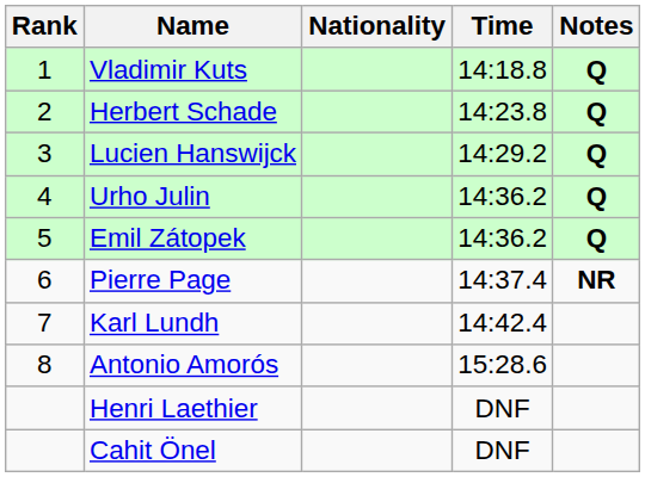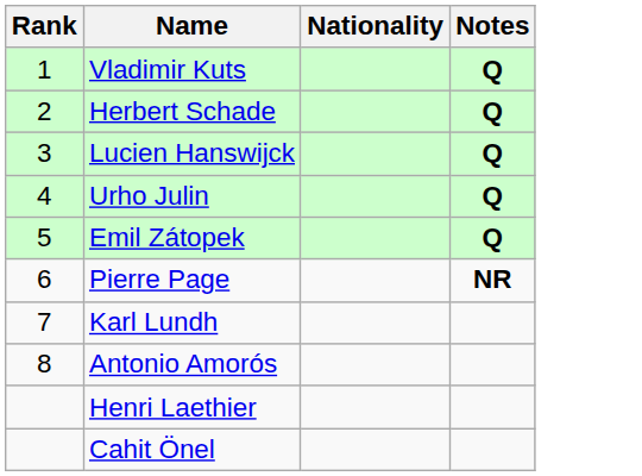 <table class="wikitable sortable" style="text-align:center">
 <tr>
 <th>Rank</th>
 <th>Name</th>
 <th>Nationality</th>
-<th>Time</th>
 <th>Notes</th>
 </tr>
 <tr bgcolor=ccffcc>
 <td>1</td>
 <td align=left><a href='#'>Vladimir Kuts</a></td>
 <td align=left></td>
-<td>14:18.8</td>
 <td><strong>Q</strong></td>
 </tr>
 <tr bgcolor=ccffcc>
 <td>2</td>
 <td align=left><a href='#'>Herbert Schade</a></td>
 <td align=left></td>
-<td>14:23.8</td>
 <td><strong>Q</strong></td>
 </tr>
 <tr bgcolor=ccffcc>
 <td>3</td>
 <td align=left><a href='#'>Lucien Hanswijck</a></td>
 <td align=left></td>
-<td>14:29.2</td>
 <td><strong>Q</strong></td>
 </tr>
 <tr bgcolor=ccffcc>
 <td>4</td>
 <td align=left><a href='#'>Urho Julin</a></td>
 <td align=left></td>
-<td>14:36.2</td>
 <td><strong>Q</strong></td>
 </tr>
 <tr bgcolor=ccffcc>
 <td>5</td>
 <td align=left><a href='#'>Emil Zátopek</a></td>
 <td align=left></td>
-<td>14:36.2</td>
 <td><strong>Q</strong></td>
 </tr>
 <tr>
 <td>6</td>
 <td align=left><a href='#'>Pierre Page</a></td>
 <td align=left></td>
-<td>14:37.4</td>
 <td><strong>NR</strong></td>
 </tr>
 <tr>
 <td>7</td>
 <td align=left><a href='#'>Karl Lundh</a></td>
 <td align=left></td>
-<td>14:42.4</td>
 <td></td>
 </tr>
 <tr>
 <td>8</td>
 <td align=left><a href='#'>Antonio Amorós</a></td>
 <td align=left></td>
-<td>15:28.6</td>
 <td></td>
 </tr>
 <tr>
 <td></td>
 <td align=left><a href='#'>Henri Laethier</a></td>
 <td align=left></td>
-<td>DNF</td>
 <td></td>
 </tr>
 <tr>
 <td></td>
 <td align=left><a href='#'>Cahit Önel</a></td>
 <td align=left></td>
-<td>DNF</td>
 <td></td>
 </tr>
 </table>
